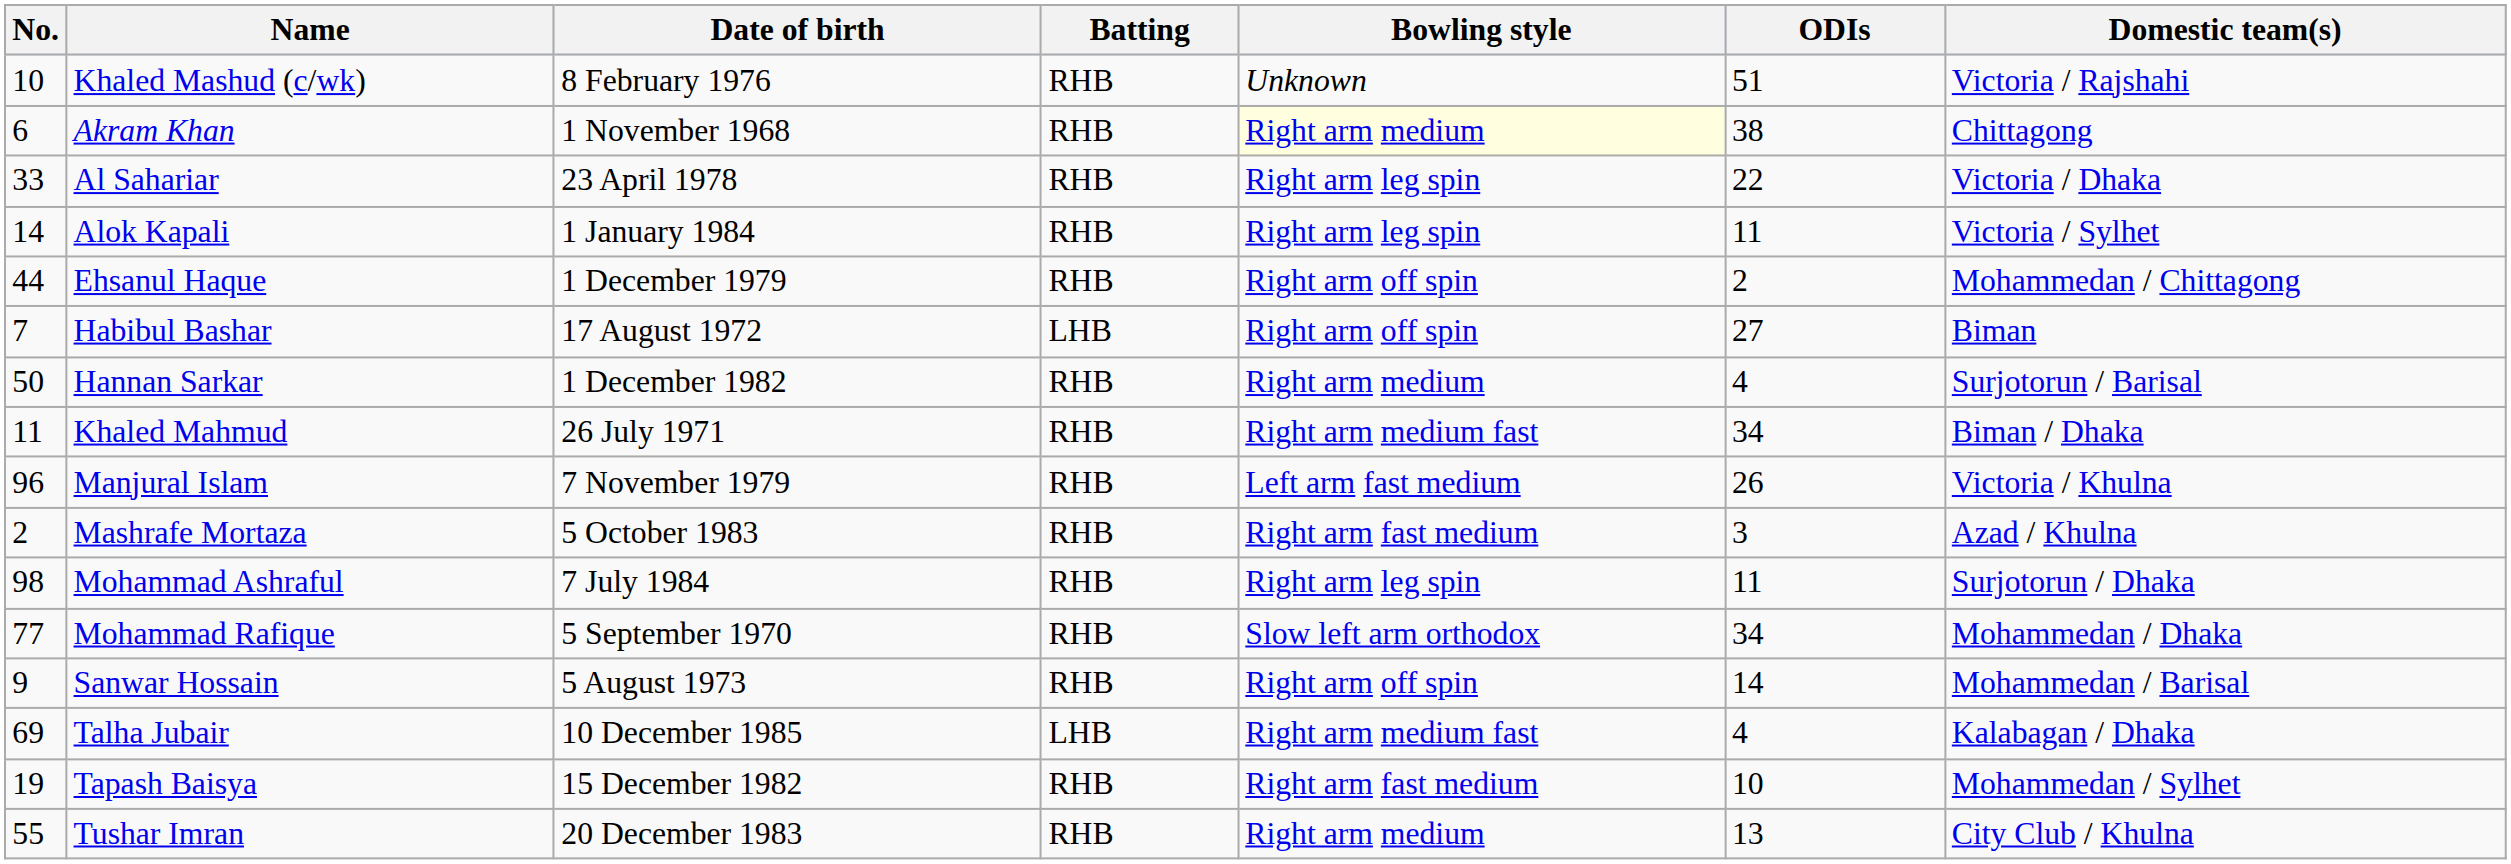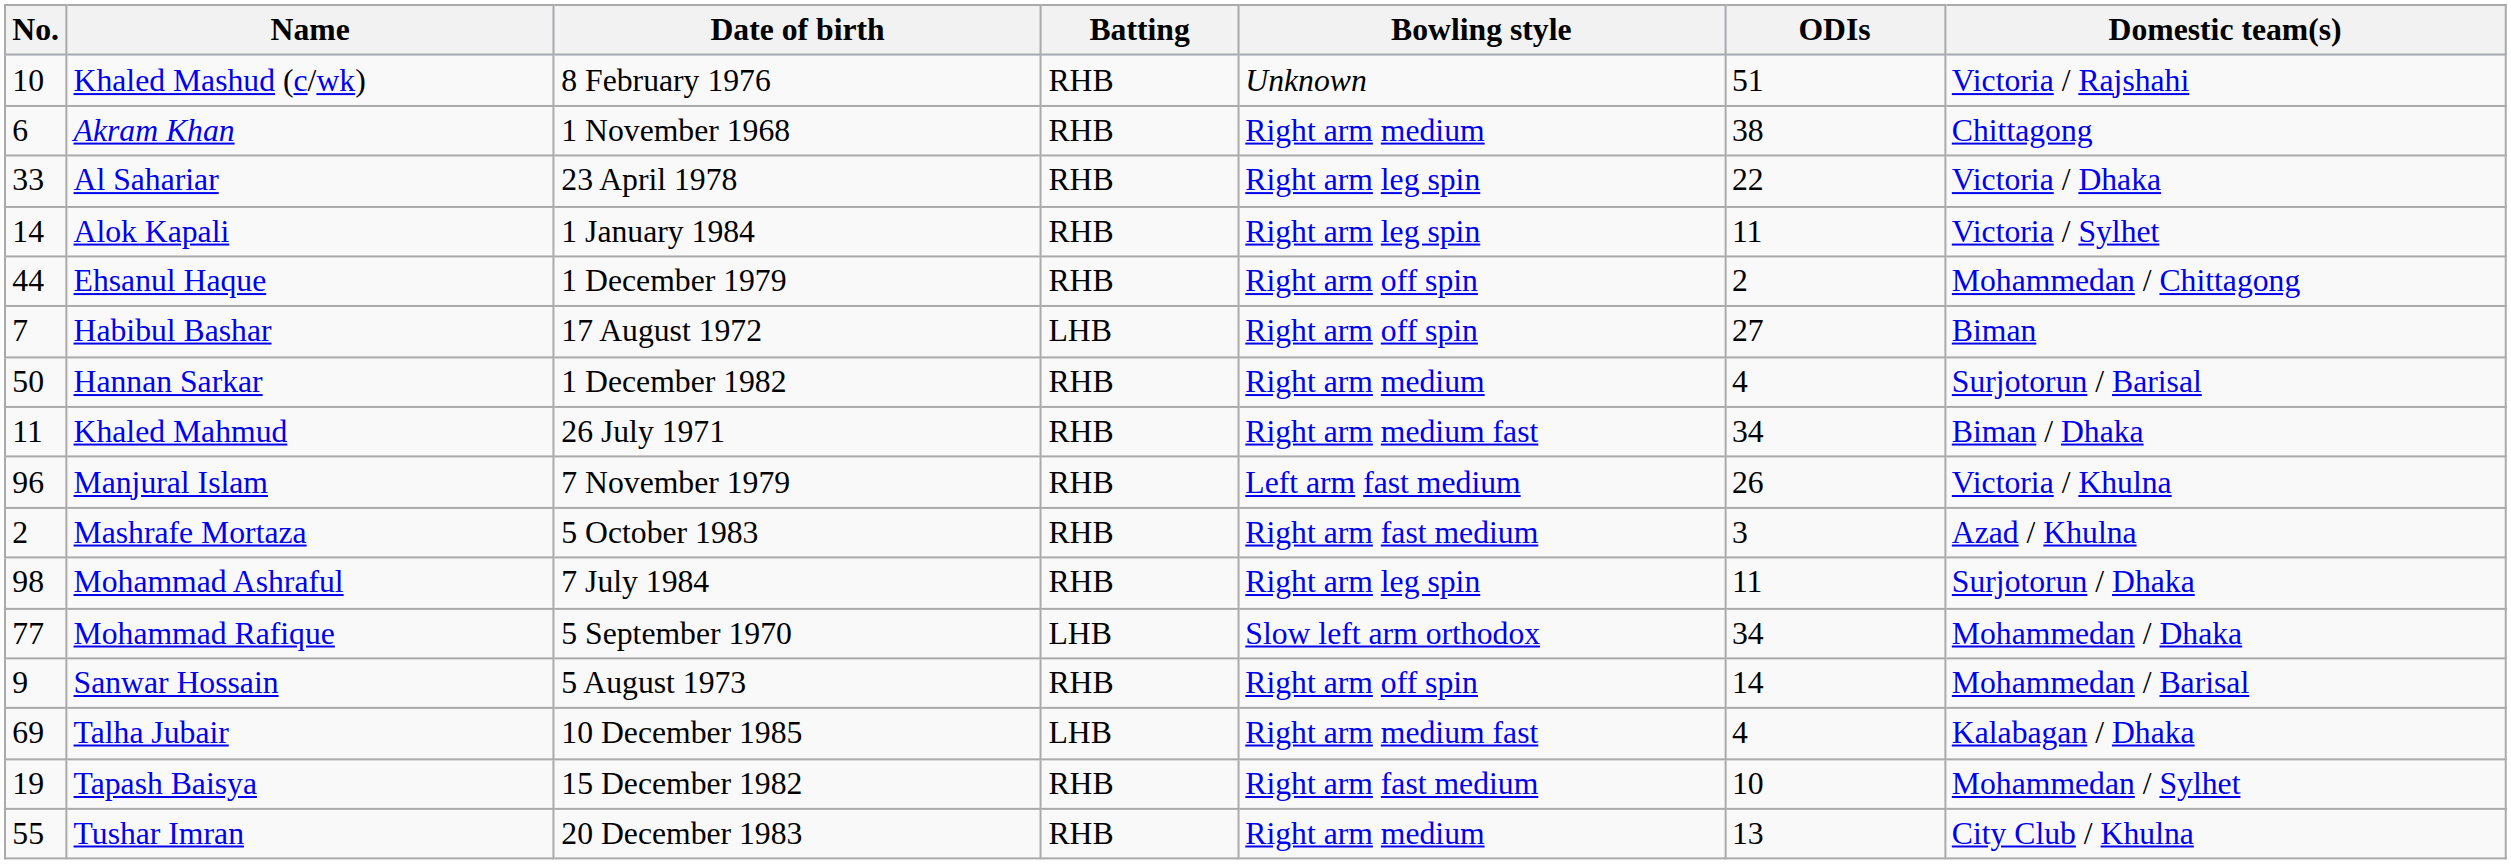 <table class="wikitable sortable sortable" cellspacing="2" style="width:100%;">
 <tr style="background:#aad0ff;">
 <th>No.</th>
 <th width=20%>Name</th>
 <th width=20%>Date of birth</th>
 <th width=8%>Batting</th>
 <th width=20%>Bowling style</th>
 <th width=9%>ODIs</th>
 <th width=25%>Domestic team(s)</th>
 </tr>
 <tr>
 <td>10</td>
 <td><a href='#'>Khaled Mashud</a> (<a href='#'>c</a>/<a href='#'>wk</a>)</td>
 <td>8 February 1976</td>
 <td>RHB</td>
 <td><em>Unknown</em></td>
 <td>51</td>
 <td> <a href='#'>Victoria</a> / <a href='#'>Rajshahi</a></td>
 </tr>
 <tr>
 <td>6</td>
 <td><em><a href='#'>Akram Khan</a></em></td>
 <td>1 November 1968</td>
 <td>RHB</td>
-<td style="background: lightyellow;"><a href='#'>Right arm</a> <a href='#'>medium</a></td>
+<td><a href='#'>Right arm</a> <a href='#'>medium</a></td>
 <td>38</td>
 <td> <a href='#'>Chittagong</a></td>
 </tr>
 <tr>
 <td>33</td>
 <td><a href='#'>Al Sahariar</a></td>
 <td>23 April 1978</td>
 <td>RHB</td>
 <td><a href='#'>Right arm</a> <a href='#'>leg spin</a></td>
 <td>22</td>
 <td> <a href='#'>Victoria</a> / <a href='#'>Dhaka</a></td>
 </tr>
 <tr>
 <td>14</td>
 <td><a href='#'>Alok Kapali</a></td>
 <td>1 January 1984</td>
 <td>RHB</td>
 <td><a href='#'>Right arm</a> <a href='#'>leg spin</a></td>
 <td>11</td>
 <td> <a href='#'>Victoria</a> / <a href='#'>Sylhet</a></td>
 </tr>
 <tr>
 <td>44</td>
 <td><a href='#'>Ehsanul Haque</a></td>
 <td>1 December 1979</td>
 <td>RHB</td>
 <td><a href='#'>Right arm</a> <a href='#'>off spin</a></td>
 <td>2</td>
 <td> <a href='#'>Mohammedan</a> / <a href='#'>Chittagong</a></td>
 </tr>
 <tr>
 <td>7</td>
 <td><a href='#'>Habibul Bashar</a></td>
 <td>17 August 1972</td>
 <td>LHB</td>
 <td><a href='#'>Right arm</a> <a href='#'>off spin</a></td>
 <td>27</td>
 <td> <a href='#'>Biman</a></td>
 </tr>
 <tr>
 <td>50</td>
 <td><a href='#'>Hannan Sarkar</a></td>
 <td>1 December 1982</td>
 <td>RHB</td>
 <td><a href='#'>Right arm</a> <a href='#'>medium</a></td>
 <td>4</td>
 <td> <a href='#'>Surjotorun</a> / <a href='#'>Barisal</a></td>
 </tr>
 <tr>
 <td>11</td>
 <td><a href='#'>Khaled Mahmud</a></td>
 <td>26 July 1971</td>
 <td>RHB</td>
 <td><a href='#'>Right arm</a> <a href='#'>medium fast</a></td>
 <td>34</td>
 <td> <a href='#'>Biman</a> / <a href='#'>Dhaka</a></td>
 </tr>
 <tr>
 <td>96</td>
 <td><a href='#'>Manjural Islam</a></td>
 <td>7 November 1979</td>
 <td>RHB</td>
 <td><a href='#'>Left arm</a> <a href='#'>fast medium</a></td>
 <td>26</td>
 <td> <a href='#'>Victoria</a> / <a href='#'>Khulna</a></td>
 </tr>
 <tr>
 <td>2</td>
 <td><a href='#'>Mashrafe Mortaza</a></td>
 <td>5 October 1983</td>
 <td>RHB</td>
 <td><a href='#'>Right arm</a> <a href='#'>fast medium</a></td>
 <td>3</td>
 <td> <a href='#'>Azad</a> / <a href='#'>Khulna</a></td>
 </tr>
 <tr>
 <td>98</td>
 <td><a href='#'>Mohammad Ashraful</a></td>
 <td>7 July 1984</td>
 <td>RHB</td>
 <td><a href='#'>Right arm</a> <a href='#'>leg spin</a></td>
 <td>11</td>
 <td> <a href='#'>Surjotorun</a> / <a href='#'>Dhaka</a></td>
 </tr>
 <tr>
 <td>77</td>
 <td><a href='#'>Mohammad Rafique</a></td>
 <td>5 September 1970</td>
-<td>RHB</td>
+<td>LHB</td>
 <td><a href='#'>Slow left arm orthodox</a></td>
 <td>34</td>
 <td> <a href='#'>Mohammedan</a> / <a href='#'>Dhaka</a></td>
 </tr>
 <tr>
 <td>9</td>
 <td><a href='#'>Sanwar Hossain</a></td>
 <td>5 August 1973</td>
 <td>RHB</td>
 <td><a href='#'>Right arm</a> <a href='#'>off spin</a></td>
 <td>14</td>
 <td> <a href='#'>Mohammedan</a> / <a href='#'>Barisal</a></td>
 </tr>
 <tr>
 <td>69</td>
 <td><a href='#'>Talha Jubair</a></td>
 <td>10 December 1985</td>
 <td>LHB</td>
 <td><a href='#'>Right arm</a> <a href='#'>medium fast</a></td>
 <td>4</td>
 <td> <a href='#'>Kalabagan</a> / <a href='#'>Dhaka</a></td>
 </tr>
 <tr>
 <td>19</td>
 <td><a href='#'>Tapash Baisya</a></td>
 <td>15 December 1982</td>
 <td>RHB</td>
 <td><a href='#'>Right arm</a> <a href='#'>fast medium</a></td>
 <td>10</td>
 <td> <a href='#'>Mohammedan</a> / <a href='#'>Sylhet</a></td>
 </tr>
 <tr>
 <td>55</td>
 <td><a href='#'>Tushar Imran</a></td>
 <td>20 December 1983</td>
 <td>RHB</td>
 <td><a href='#'>Right arm</a> <a href='#'>medium</a></td>
 <td>13</td>
 <td> <a href='#'>City Club</a> / <a href='#'>Khulna</a></td>
 </tr>
 </table>
